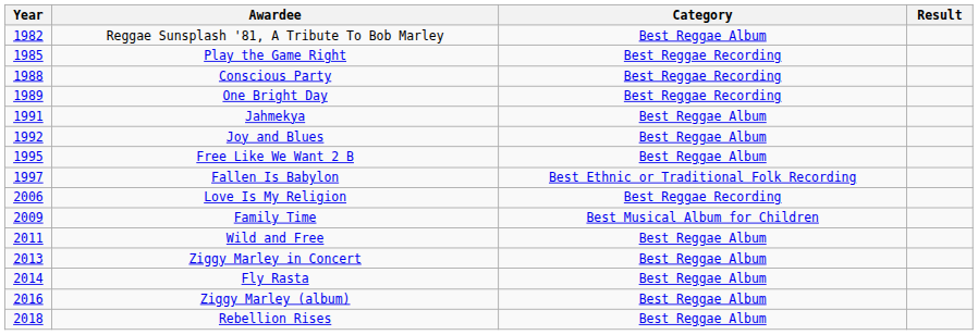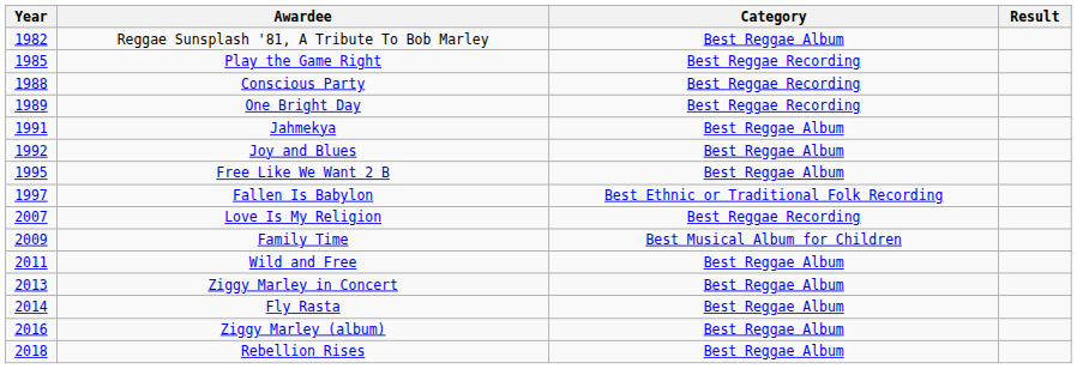 <table class="wikitable" style="width:80%;">
 <tr>
 <th>Year</th>
 <th>Awardee</th>
 <th>Category</th>
 <th>Result</th>
 </tr>
 <tr>
 <td style="text-align:center;"><a href='#'>1982</a></td>
 <td style="text-align:center;">Reggae Sunsplash '81, A Tribute To Bob Marley</td>
 <td style="text-align:center;"><a href='#'>Best Reggae Album</a></td>
 <td></td>
 </tr>
 <tr>
 <td style="text-align:center;"><a href='#'>1985</a></td>
 <td style="text-align:center;"><a href='#'>Play the Game Right</a></td>
 <td style="text-align:center;"><a href='#'>Best Reggae Recording</a></td>
 <td></td>
 </tr>
 <tr>
 <td style="text-align:center;"><a href='#'>1988</a></td>
 <td style="text-align:center;"><a href='#'>Conscious Party</a></td>
 <td style="text-align:center;"><a href='#'>Best Reggae Recording</a></td>
 <td></td>
 </tr>
 <tr>
 <td style="text-align:center;"><a href='#'>1989</a></td>
 <td style="text-align:center;"><a href='#'>One Bright Day</a></td>
 <td style="text-align:center;"><a href='#'>Best Reggae Recording</a></td>
 <td></td>
 </tr>
 <tr>
 <td style="text-align:center;"><a href='#'>1991</a></td>
 <td style="text-align:center;"><a href='#'>Jahmekya</a></td>
 <td style="text-align:center;"><a href='#'>Best Reggae Album</a></td>
 <td></td>
 </tr>
 <tr>
 <td style="text-align:center;"><a href='#'>1992</a></td>
 <td style="text-align:center;"><a href='#'>Joy and Blues</a></td>
 <td style="text-align:center;"><a href='#'>Best Reggae Album</a></td>
 <td></td>
 </tr>
 <tr>
 <td style="text-align:center;"><a href='#'>1995</a></td>
 <td style="text-align:center;"><a href='#'>Free Like We Want 2 B</a></td>
 <td style="text-align:center;"><a href='#'>Best Reggae Album</a></td>
 <td></td>
 </tr>
 <tr>
 <td style="text-align:center;"><a href='#'>1997</a></td>
 <td style="text-align:center;"><a href='#'>Fallen Is Babylon</a></td>
 <td style="text-align:center;"><a href='#'>Best Ethnic or Traditional Folk Recording</a></td>
 <td></td>
 </tr>
 <tr>
-<td style="text-align:center;"><a href='#'>2006</a></td>
+<td style="text-align:center;"><a href='#'>2007</a></td>
 <td style="text-align:center;"><a href='#'>Love Is My Religion</a></td>
 <td style="text-align:center;"><a href='#'>Best Reggae Recording</a></td>
 <td></td>
 </tr>
 <tr>
 <td style="text-align:center;"><a href='#'>2009</a></td>
 <td style="text-align:center;"><a href='#'>Family Time</a></td>
 <td style="text-align:center;"><a href='#'>Best Musical Album for Children</a></td>
 <td></td>
 </tr>
 <tr>
 <td style="text-align:center;"><a href='#'>2011</a></td>
 <td style="text-align:center;"><a href='#'>Wild and Free</a></td>
 <td style="text-align:center;"><a href='#'>Best Reggae Album</a></td>
 <td></td>
 </tr>
 <tr>
 <td style="text-align:center;"><a href='#'>2013</a></td>
 <td style="text-align:center;"><a href='#'>Ziggy Marley in Concert</a></td>
 <td style="text-align:center;"><a href='#'>Best Reggae Album</a></td>
 <td></td>
 </tr>
 <tr>
 <td style="text-align:center;"><a href='#'>2014</a></td>
 <td style="text-align:center;"><a href='#'>Fly Rasta</a></td>
 <td style="text-align:center;"><a href='#'>Best Reggae Album</a></td>
 <td></td>
 </tr>
 <tr>
 <td style="text-align:center;"><a href='#'>2016</a></td>
 <td style="text-align:center;"><a href='#'>Ziggy Marley (album)</a></td>
 <td style="text-align:center;"><a href='#'>Best Reggae Album</a></td>
 <td></td>
 </tr>
 <tr>
 <td style="text-align:center;"><a href='#'>2018</a></td>
 <td style="text-align:center;"><a href='#'>Rebellion Rises</a></td>
 <td style="text-align:center;"><a href='#'>Best Reggae Album</a></td>
 <td></td>
 </tr>
 </table>
